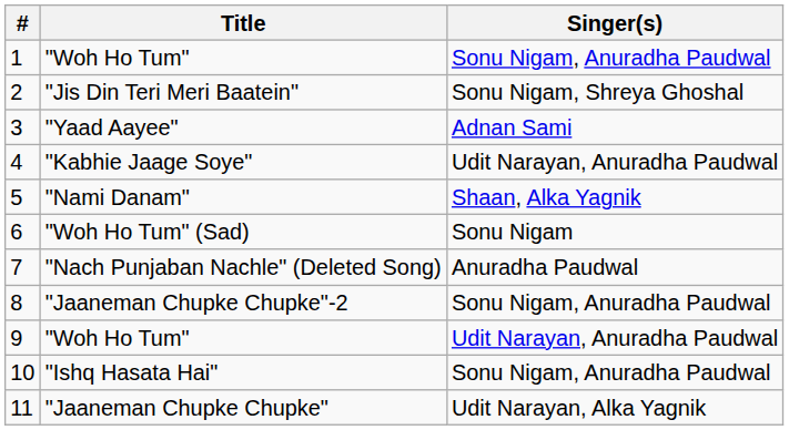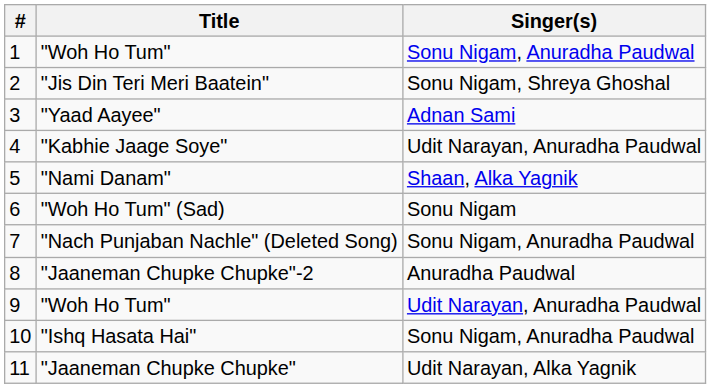 <table class="wikitable" style="font-size:95%;">
 <tr>
 <th>#</th>
 <th>Title</th>
 <th>Singer(s)</th>
 </tr>
 <tr>
 <td>1</td>
 <td>"Woh Ho Tum"</td>
 <td><a href='#'>Sonu Nigam</a>, <a href='#'>Anuradha Paudwal</a></td>
 </tr>
 <tr>
 <td>2</td>
 <td>"Jis Din Teri Meri Baatein"</td>
 <td>Sonu Nigam, Shreya Ghoshal</td>
 </tr>
 <tr>
 <td>3</td>
 <td>"Yaad Aayee"</td>
 <td><a href='#'>Adnan Sami</a></td>
 </tr>
 <tr>
 <td>4</td>
 <td>"Kabhie Jaage Soye"</td>
 <td>Udit Narayan, Anuradha Paudwal</td>
 </tr>
 <tr>
 <td>5</td>
 <td>"Nami Danam"</td>
 <td><a href='#'>Shaan</a>, <a href='#'>Alka Yagnik</a></td>
 </tr>
 <tr>
 <td>6</td>
 <td>"Woh Ho Tum" (Sad)</td>
 <td>Sonu Nigam</td>
 </tr>
 <tr>
 <td>7</td>
 <td>"Nach Punjaban Nachle" (Deleted Song)</td>
-<td>Anuradha Paudwal</td>
+<td>Sonu Nigam, Anuradha Paudwal</td>
 </tr>
 <tr>
 <td>8</td>
 <td>"Jaaneman Chupke Chupke"-2</td>
-<td>Sonu Nigam, Anuradha Paudwal</td>
+<td>Anuradha Paudwal</td>
 </tr>
 <tr>
 <td>9</td>
 <td>"Woh Ho Tum"</td>
 <td><a href='#'>Udit Narayan</a>, Anuradha Paudwal</td>
 </tr>
 <tr>
 <td>10</td>
 <td>"Ishq Hasata Hai"</td>
 <td>Sonu Nigam, Anuradha Paudwal</td>
 </tr>
 <tr>
 <td>11</td>
 <td>"Jaaneman Chupke Chupke"</td>
 <td>Udit Narayan, Alka Yagnik</td>
 </tr>
 </table>
